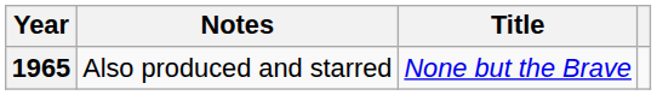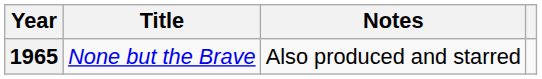 <table class="wikitable plainrowheaders " style="margin-right: 0;">
 <tr>
 <th scope="col">Year</th>
+<th scope="col">Title</th>
 <th scope="col">Notes</th>
-<th scope="col">Title</th>
 <th scope="col"></th>
 </tr>
 <tr>
 <th scope="row">1965</th>
+<td><em><a href='#'>None but the Brave</a></em></td>
 <td>Also produced and starred</td>
-<td><em><a href='#'>None but the Brave</a></em></td>
 <td style="text-align: center;"></td>
 </tr>
 </table>
